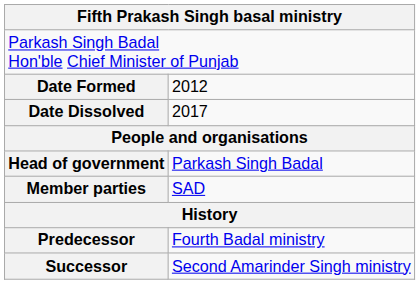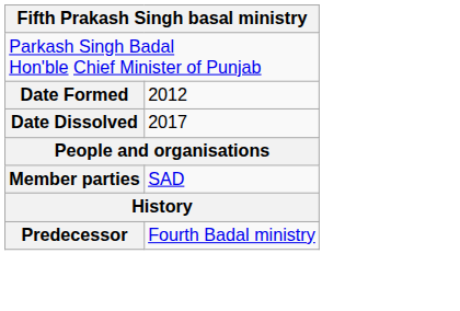 <table class="wikitable">
 <tr>
 <th colspan="2">Fifth Prakash Singh basal ministry</th>
 </tr>
 <tr>
 <td colspan="2"><a href='#'>Parkash Singh Badal</a><br><a href='#'>Hon'ble</a> <a href='#'>Chief Minister of Punjab</a></td>
 </tr>
 <tr>
 <th>Date Formed</th>
 <td>2012</td>
 </tr>
 <tr>
 <th>Date Dissolved</th>
 <td>2017</td>
 </tr>
 <tr>
 <th colspan="2">People and organisations</th>
 </tr>
 <tr>
-<th>Head of government</th>
-<td><a href='#'>Parkash Singh Badal</a></td>
-</tr>
-<tr>
 <th>Member parties</th>
 <td><a href='#'>SAD</a></td>
 </tr>
 <tr>
 <th colspan="2">History</th>
 </tr>
 <tr>
 <th>Predecessor</th>
 <td><a href='#'>Fourth Badal ministry</a></td>
 </tr>
-<tr>
-<th>Successor</th>
-<td><a href='#'>Second Amarinder Singh ministry</a></td>
-</tr>
 </table>
